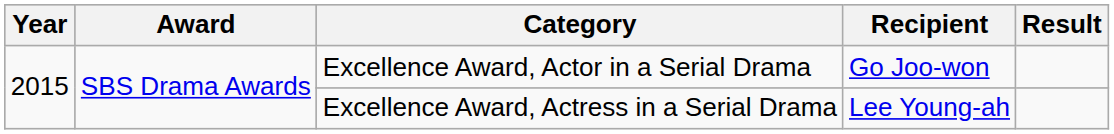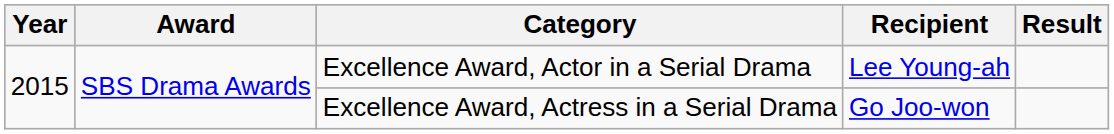 <table class="wikitable">
 <tr>
 <th>Year</th>
 <th>Award</th>
 <th>Category</th>
 <th>Recipient</th>
 <th>Result</th>
 </tr>
 <tr>
 <td rowspan=2>2015</td>
 <td rowspan=2><a href='#'>SBS Drama Awards</a></td>
 <td>Excellence Award, Actor in a Serial Drama</td>
-<td><a href='#'>Go Joo-won</a></td>
+<td><a href='#'>Lee Young-ah</a></td>
 <td></td>
 </tr>
 <tr>
 <td>Excellence Award, Actress in a Serial Drama</td>
-<td><a href='#'>Lee Young-ah</a></td>
+<td><a href='#'>Go Joo-won</a></td>
 <td></td>
 </tr>
 </table>
